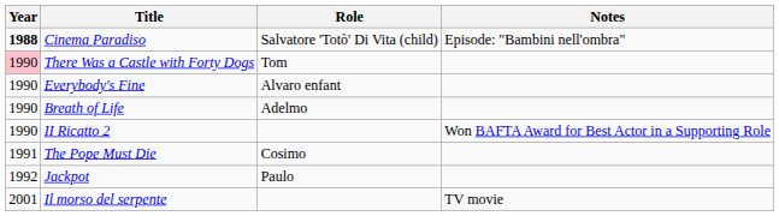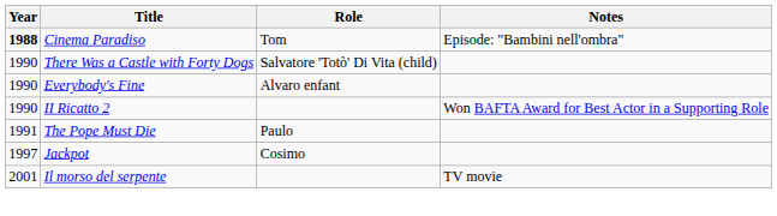 <table class="wikitable">
 <tr>
 <th>Year</th>
 <th>Title</th>
 <th>Role</th>
 <th>Notes</th>
 </tr>
 <tr>
 <td><strong>1988</strong></td>
 <td><em><a href='#'>Cinema Paradiso</a></em></td>
-<td>Salvatore 'Totò' Di Vita (child)</td>
+<td>Tom</td>
 <td>Episode: "Bambini nell'ombra"</td>
 </tr>
 <tr>
-<td style="background: pink;">1990</td>
+<td>1990</td>
 <td><em><a href='#'>There Was a Castle with Forty Dogs</a></em></td>
-<td>Tom</td>
+<td>Salvatore 'Totò' Di Vita (child)</td>
 <td></td>
 </tr>
 <tr>
 <td>1990</td>
 <td><em><a href='#'>Everybody's Fine</a></em></td>
 <td>Alvaro enfant</td>
-<td></td>
-</tr>
-<tr>
-<td>1990</td>
-<td><em><a href='#'>Breath of Life</a></em></td>
-<td>Adelmo</td>
 <td></td>
 </tr>
 <tr>
 <td>1990</td>
 <td><em><a href='#'>II Ricatto 2</a></em></td>
 <td></td>
 <td>Won <a href='#'>BAFTA Award for Best Actor in a Supporting Role</a></td>
 </tr>
 <tr>
 <td>1991</td>
 <td><em><a href='#'>The Pope Must Die</a></em></td>
-<td>Cosimo</td>
+<td>Paulo</td>
 <td></td>
 </tr>
 <tr>
-<td>1992</td>
+<td>1997</td>
 <td><em><a href='#'>Jackpot</a></em></td>
-<td>Paulo</td>
+<td>Cosimo</td>
 <td></td>
 </tr>
 <tr>
 <td>2001</td>
 <td><em><a href='#'>Il morso del serpente</a></em></td>
 <td></td>
 <td>TV movie</td>
 </tr>
 </table>
